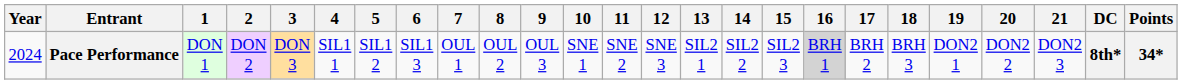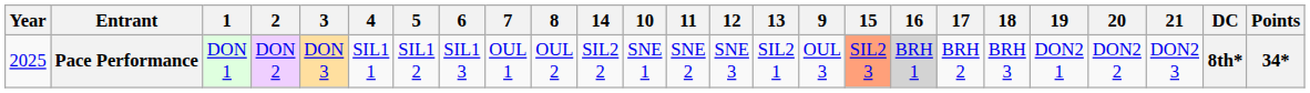 <table class="wikitable" style="text-align:center; font-size:85%">
 <tr>
 <th>Year</th>
 <th>Entrant</th>
 <th>1</th>
 <th>2</th>
 <th>3</th>
 <th>4</th>
 <th>5</th>
 <th>6</th>
 <th>7</th>
 <th>8</th>
-<th>9</th>
+<th>14</th>
 <th>10</th>
 <th>11</th>
 <th>12</th>
 <th>13</th>
-<th>14</th>
+<th>9</th>
 <th>15</th>
 <th>16</th>
 <th>17</th>
 <th>18</th>
 <th>19</th>
 <th>20</th>
 <th>21</th>
 <th>DC</th>
 <th>Points</th>
 </tr>
 <tr>
-<td><a href='#'>2024</a></td>
+<td><a href='#'>2025</a></td>
 <th nowrap>Pace Performance</th>
 <td style="background:#DFFFDF;"><a href='#'>DON<br>1</a><br></td>
 <td style="background:#EFCFFF;"><a href='#'>DON<br>2</a><br></td>
 <td style="background:#ffdf9f;"><a href='#'>DON<br>3</a><br></td>
 <td><a href='#'>SIL1<br>1</a></td>
 <td><a href='#'>SIL1<br>2</a></td>
 <td><a href='#'>SIL1<br>3</a></td>
 <td><a href='#'>OUL<br>1</a></td>
 <td><a href='#'>OUL<br>2</a></td>
-<td><a href='#'>OUL<br>3</a></td>
+<td><a href='#'>SIL2<br>2</a></td>
 <td><a href='#'>SNE<br>1</a></td>
 <td><a href='#'>SNE<br>2</a></td>
 <td><a href='#'>SNE<br>3</a></td>
 <td><a href='#'>SIL2<br>1</a></td>
-<td><a href='#'>SIL2<br>2</a></td>
-<td><a href='#'>SIL2<br>3</a></td>
+<td><a href='#'>OUL<br>3</a></td>
+<td style="background: lightsalmon;"><a href='#'>SIL2<br>3</a></td>
 <td style="background: lightgrey;"><a href='#'>BRH<br>1</a></td>
 <td><a href='#'>BRH<br>2</a></td>
 <td><a href='#'>BRH<br>3</a></td>
 <td><a href='#'>DON2<br>1</a></td>
 <td><a href='#'>DON2<br>2</a></td>
 <td><a href='#'>DON2<br>3</a></td>
 <th>8th*</th>
 <th>34*</th>
 </tr>
 </table>
